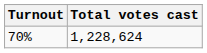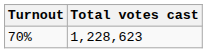 <table class= wikitable>
 <tr>
 <th>Turnout</th>
 <th>Total votes cast</th>
 </tr>
 <tr>
 <td>70%</td>
-<td>1,228,624</td>
+<td>1,228,623</td>
 </tr>
 </table>
